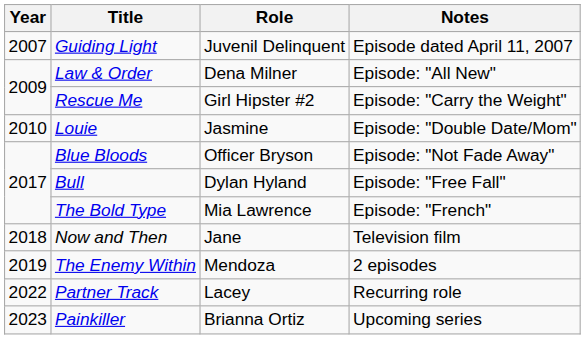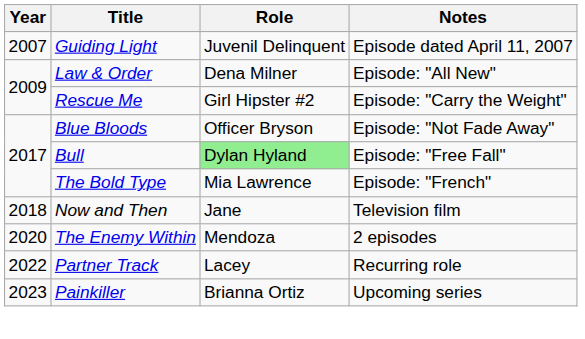 <table class="wikitable plainrowheaders sortable">
 <tr>
 <th scope="col">Year</th>
 <th scope="col">Title</th>
 <th scope="col">Role</th>
 <th scope="col" class="unsortable">Notes</th>
 </tr>
 <tr>
 <td>2007</td>
 <td><em><a href='#'>Guiding Light</a></em></td>
 <td>Juvenil Delinquent</td>
 <td>Episode dated April 11, 2007</td>
 </tr>
 <tr>
 <td rowspan="2">2009</td>
 <td><em><a href='#'>Law & Order</a></em></td>
 <td>Dena Milner</td>
 <td>Episode: "All New"</td>
 </tr>
 <tr>
 <td><em><a href='#'>Rescue Me</a></em></td>
 <td>Girl Hipster #2</td>
 <td>Episode: "Carry the Weight"</td>
 </tr>
 <tr>
-<td>2010</td>
-<td><em><a href='#'>Louie</a></em></td>
-<td>Jasmine</td>
-<td>Episode: "Double Date/Mom"</td>
-</tr>
-<tr>
 <td rowspan="3">2017</td>
 <td><em><a href='#'>Blue Bloods</a></em></td>
 <td>Officer Bryson</td>
 <td>Episode: "Not Fade Away"</td>
 </tr>
 <tr>
 <td><em><a href='#'>Bull</a></em></td>
-<td>Dylan Hyland</td>
+<td style="background: lightgreen;">Dylan Hyland</td>
 <td>Episode: "Free Fall"</td>
 </tr>
 <tr>
 <td><em><a href='#'>The Bold Type</a></em></td>
 <td>Mia Lawrence</td>
 <td>Episode: "French"</td>
 </tr>
 <tr>
 <td>2018</td>
 <td><em>Now and Then</em></td>
 <td>Jane</td>
 <td>Television film</td>
 </tr>
 <tr>
-<td>2019</td>
+<td>2020</td>
 <td><em><a href='#'>The Enemy Within</a></em></td>
 <td>Mendoza</td>
 <td>2 episodes</td>
 </tr>
 <tr>
 <td>2022</td>
 <td><em><a href='#'>Partner Track</a></em></td>
 <td>Lacey</td>
 <td>Recurring role</td>
 </tr>
 <tr>
 <td>2023</td>
 <td><em><a href='#'>Painkiller</a></em></td>
 <td>Brianna Ortiz</td>
 <td>Upcoming series</td>
 </tr>
 </table>
